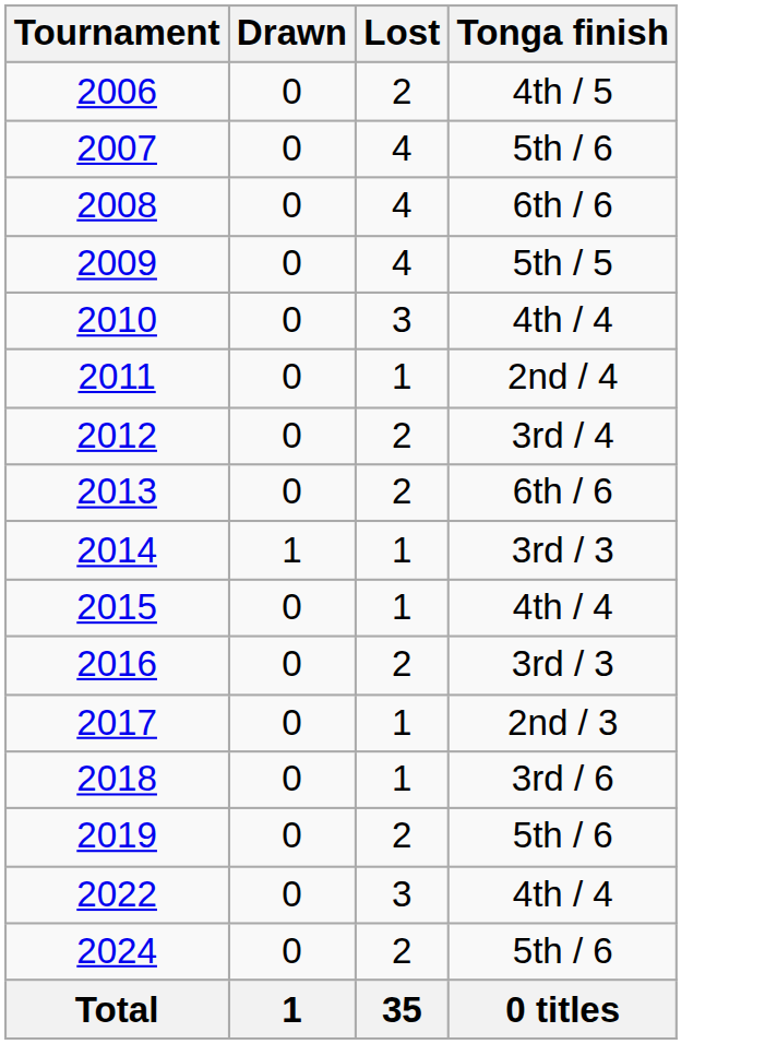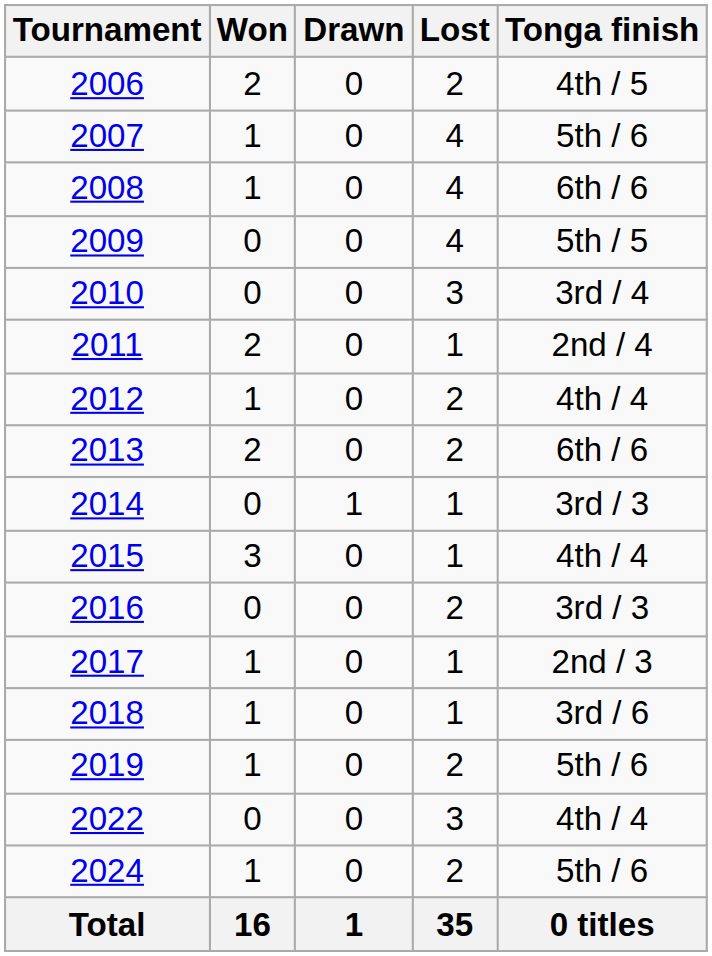 <table class="wikitable sortable" style="text-align: center;">
 <tr>
 <th>Tournament</th>
+<th>Won</th>
 <th>Drawn</th>
 <th>Lost</th>
 <th>Tonga finish</th>
 </tr>
 <tr>
 <td><a href='#'>2006</a></td>
+<td>2</td>
 <td>0</td>
 <td>2</td>
 <td>4th / 5</td>
 </tr>
 <tr>
 <td><a href='#'>2007</a></td>
+<td>1</td>
 <td>0</td>
 <td>4</td>
 <td>5th / 6</td>
 </tr>
 <tr>
 <td><a href='#'>2008</a></td>
+<td>1</td>
 <td>0</td>
 <td>4</td>
 <td>6th / 6</td>
 </tr>
 <tr>
 <td><a href='#'>2009</a></td>
 <td>0</td>
+<td>0</td>
 <td>4</td>
 <td>5th / 5</td>
 </tr>
 <tr>
 <td><a href='#'>2010</a></td>
 <td>0</td>
+<td>0</td>
 <td>3</td>
-<td>4th / 4</td>
+<td>3rd / 4</td>
 </tr>
 <tr>
 <td><a href='#'>2011</a></td>
+<td>2</td>
 <td>0</td>
 <td>1</td>
 <td>2nd / 4</td>
 </tr>
 <tr>
 <td><a href='#'>2012</a></td>
+<td>1</td>
 <td>0</td>
 <td>2</td>
-<td>3rd / 4</td>
+<td>4th / 4</td>
 </tr>
 <tr>
 <td><a href='#'>2013</a></td>
+<td>2</td>
 <td>0</td>
 <td>2</td>
 <td>6th / 6</td>
 </tr>
 <tr>
 <td><a href='#'>2014</a></td>
+<td>0</td>
 <td>1</td>
 <td>1</td>
 <td>3rd / 3</td>
 </tr>
 <tr>
 <td><a href='#'>2015</a></td>
+<td>3</td>
 <td>0</td>
 <td>1</td>
 <td>4th / 4</td>
 </tr>
 <tr>
 <td><a href='#'>2016</a></td>
 <td>0</td>
+<td>0</td>
 <td>2</td>
 <td>3rd / 3</td>
 </tr>
 <tr>
 <td><a href='#'>2017</a></td>
+<td>1</td>
 <td>0</td>
 <td>1</td>
 <td>2nd / 3</td>
 </tr>
 <tr>
 <td><a href='#'>2018</a></td>
+<td>1</td>
 <td>0</td>
 <td>1</td>
 <td>3rd / 6</td>
 </tr>
 <tr>
 <td><a href='#'>2019</a></td>
+<td>1</td>
 <td>0</td>
 <td>2</td>
 <td>5th / 6</td>
 </tr>
 <tr>
 <td><a href='#'>2022</a></td>
 <td>0</td>
+<td>0</td>
 <td>3</td>
 <td>4th / 4</td>
 </tr>
 <tr>
 <td><a href='#'>2024</a></td>
+<td>1</td>
 <td>0</td>
 <td>2</td>
 <td>5th / 6</td>
 </tr>
 <tr>
 <th>Total</th>
+<th>16</th>
 <th>1</th>
 <th>35</th>
 <th>0 titles</th>
 </tr>
 </table>
